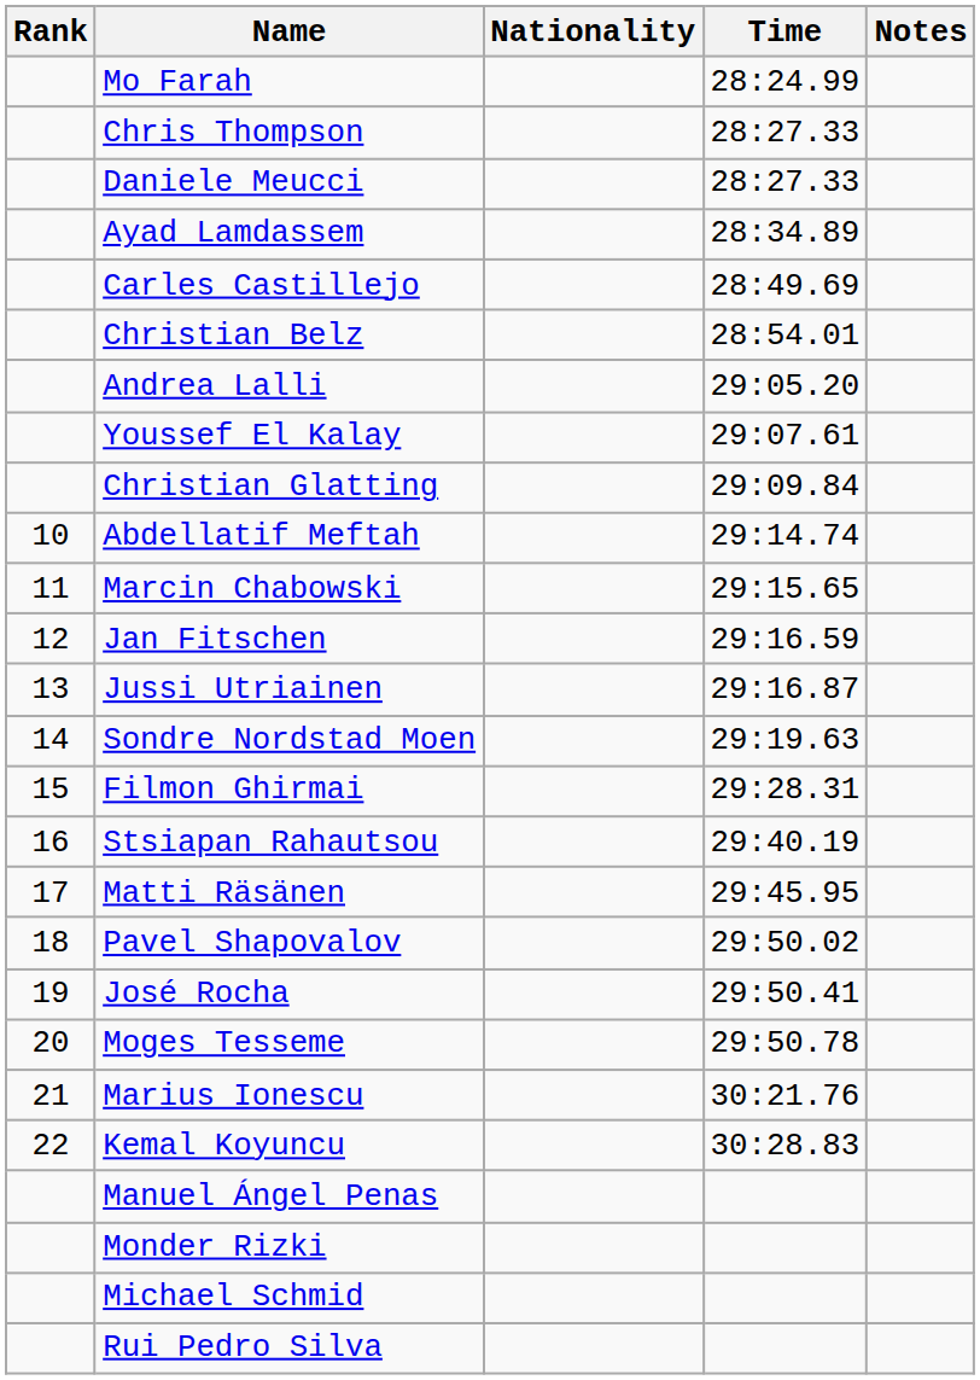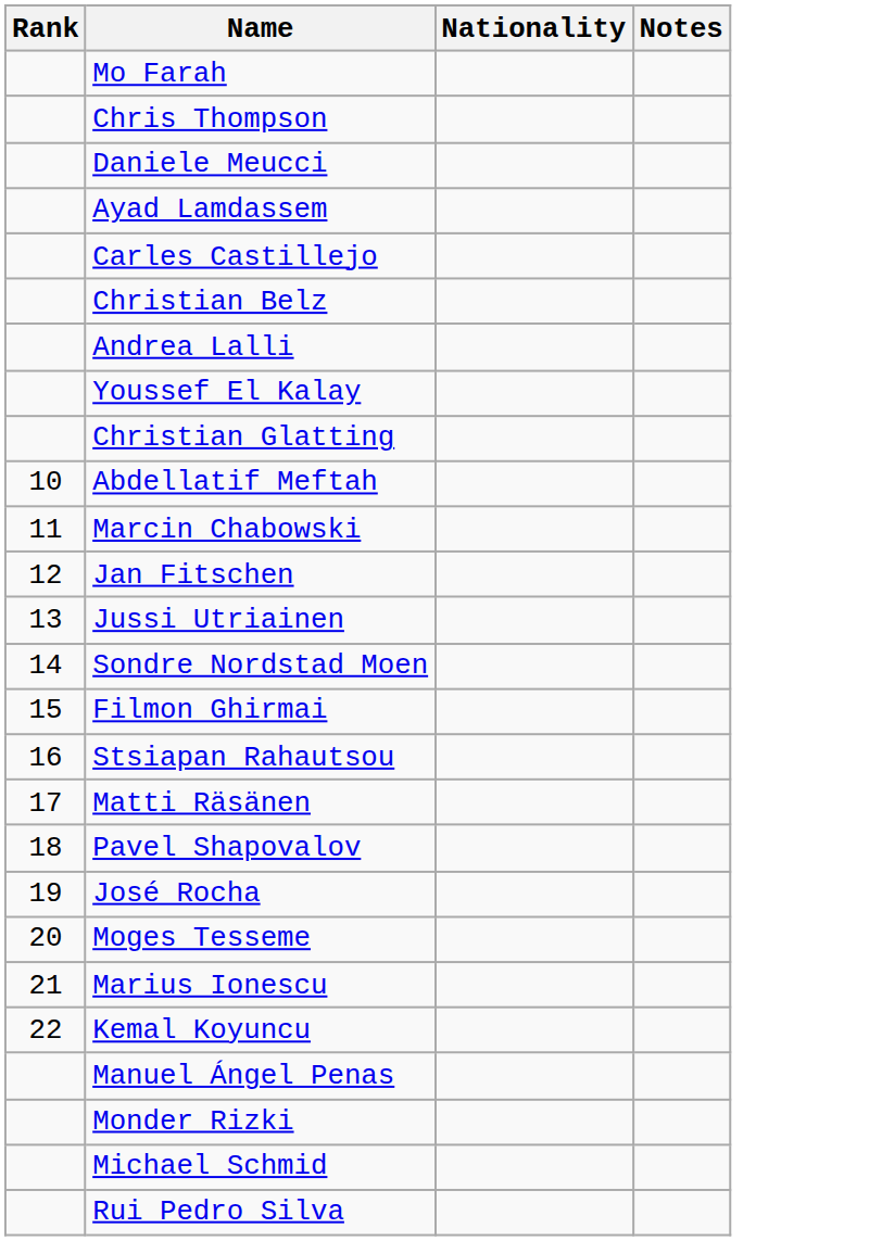 <table class="wikitable sortable" style="text-align:center">
 <tr>
 <th>Rank</th>
 <th>Name</th>
 <th>Nationality</th>
-<th>Time</th>
 <th>Notes</th>
 </tr>
 <tr>
 <td></td>
 <td align="left"><a href='#'>Mo Farah</a></td>
 <td align=left></td>
-<td>28:24.99</td>
 <td></td>
 </tr>
 <tr>
 <td></td>
 <td align="left"><a href='#'>Chris Thompson</a></td>
 <td align=left></td>
-<td>28:27.33</td>
 <td></td>
 </tr>
 <tr>
 <td></td>
 <td align="left"><a href='#'>Daniele Meucci</a></td>
 <td align=left></td>
-<td>28:27.33</td>
 <td></td>
 </tr>
 <tr>
 <td></td>
 <td align="left"><a href='#'>Ayad Lamdassem</a></td>
 <td align=left></td>
-<td>28:34.89</td>
 <td></td>
 </tr>
 <tr>
 <td></td>
 <td align="left"><a href='#'>Carles Castillejo</a></td>
 <td align=left></td>
-<td>28:49.69</td>
 <td></td>
 </tr>
 <tr>
 <td></td>
 <td align="left"><a href='#'>Christian Belz</a></td>
 <td align=left></td>
-<td>28:54.01</td>
 <td></td>
 </tr>
 <tr>
 <td></td>
 <td align="left"><a href='#'>Andrea Lalli</a></td>
 <td align=left></td>
-<td>29:05.20</td>
 <td></td>
 </tr>
 <tr>
 <td></td>
 <td align="left"><a href='#'>Youssef El Kalay</a></td>
 <td align=left></td>
-<td>29:07.61</td>
 <td></td>
 </tr>
 <tr>
 <td></td>
 <td align="left"><a href='#'>Christian Glatting</a></td>
 <td align=left></td>
-<td>29:09.84</td>
 <td></td>
 </tr>
 <tr>
 <td>10</td>
 <td align="left"><a href='#'>Abdellatif Meftah</a></td>
 <td align=left></td>
-<td>29:14.74</td>
 <td></td>
 </tr>
 <tr>
 <td>11</td>
 <td align="left"><a href='#'>Marcin Chabowski</a></td>
 <td align=left></td>
-<td>29:15.65</td>
 <td></td>
 </tr>
 <tr>
 <td>12</td>
 <td align="left"><a href='#'>Jan Fitschen</a></td>
 <td align=left></td>
-<td>29:16.59</td>
 <td></td>
 </tr>
 <tr>
 <td>13</td>
 <td align="left"><a href='#'>Jussi Utriainen</a></td>
 <td align=left></td>
-<td>29:16.87</td>
 <td></td>
 </tr>
 <tr>
 <td>14</td>
 <td align="left"><a href='#'>Sondre Nordstad Moen</a></td>
 <td align=left></td>
-<td>29:19.63</td>
 <td></td>
 </tr>
 <tr>
 <td>15</td>
 <td align="left"><a href='#'>Filmon Ghirmai</a></td>
 <td align=left></td>
-<td>29:28.31</td>
 <td></td>
 </tr>
 <tr>
 <td>16</td>
 <td align="left"><a href='#'>Stsiapan Rahautsou</a></td>
 <td align=left></td>
-<td>29:40.19</td>
 <td></td>
 </tr>
 <tr>
 <td>17</td>
 <td align="left"><a href='#'>Matti Räsänen</a></td>
 <td align=left></td>
-<td>29:45.95</td>
 <td></td>
 </tr>
 <tr>
 <td>18</td>
 <td align="left"><a href='#'>Pavel Shapovalov</a></td>
 <td align=left></td>
-<td>29:50.02</td>
 <td></td>
 </tr>
 <tr>
 <td>19</td>
 <td align="left"><a href='#'>José Rocha</a></td>
 <td align=left></td>
-<td>29:50.41</td>
 <td></td>
 </tr>
 <tr>
 <td>20</td>
 <td align="left"><a href='#'>Moges Tesseme</a></td>
 <td align=left></td>
-<td>29:50.78</td>
 <td></td>
 </tr>
 <tr>
 <td>21</td>
 <td align="left"><a href='#'>Marius Ionescu</a></td>
 <td align=left></td>
-<td>30:21.76</td>
 <td></td>
 </tr>
 <tr>
 <td>22</td>
 <td align="left"><a href='#'>Kemal Koyuncu</a></td>
 <td align=left></td>
-<td>30:28.83</td>
 <td></td>
 </tr>
 <tr>
 <td></td>
 <td align="left"><a href='#'>Manuel Ángel Penas</a></td>
 <td align=left></td>
 <td></td>
-<td></td>
 </tr>
 <tr>
 <td></td>
 <td align="left"><a href='#'>Monder Rizki</a></td>
 <td align=left></td>
-<td></td>
 <td></td>
 </tr>
 <tr>
 <td></td>
 <td align="left"><a href='#'>Michael Schmid</a></td>
 <td align=left></td>
 <td></td>
-<td></td>
 </tr>
 <tr>
 <td></td>
 <td align="left"><a href='#'>Rui Pedro Silva</a></td>
 <td align=left></td>
 <td></td>
-<td></td>
 </tr>
 </table>
